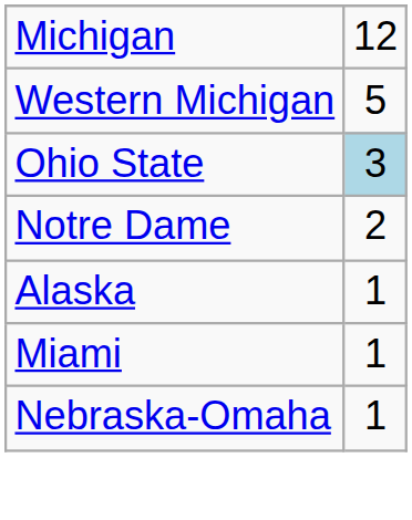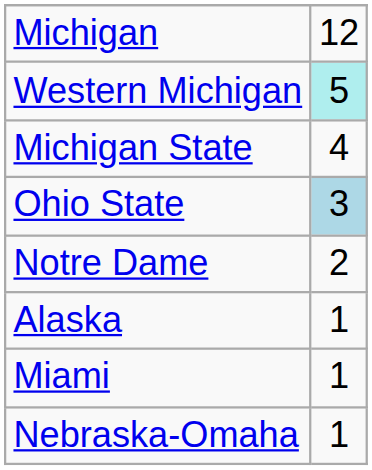 <table class="wikitable">
 <tr>
 </tr>
 <tr>
 <td><a href='#'>Michigan</a></td>
 <td align=center>12</td>
 </tr>
 <tr>
 <td><a href='#'>Western Michigan</a></td>
-<td align=center>5</td>
+<td align=center style="background: paleturquoise;">5</td>
+</tr>
+<tr>
+<td><a href='#'>Michigan State</a></td>
+<td align=center>4</td>
 </tr>
 <tr>
 <td><a href='#'>Ohio State</a></td>
 <td align=center style="background: lightblue;">3</td>
 </tr>
 <tr>
 <td><a href='#'>Notre Dame</a></td>
 <td align=center>2</td>
 </tr>
 <tr>
 <td><a href='#'>Alaska</a></td>
 <td align=center>1</td>
 </tr>
 <tr>
 <td><a href='#'>Miami</a></td>
 <td align=center>1</td>
 </tr>
 <tr>
 <td><a href='#'>Nebraska-Omaha</a></td>
 <td align=center>1</td>
 </tr>
 </table>
